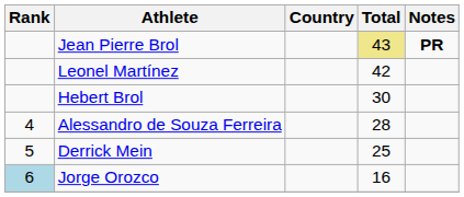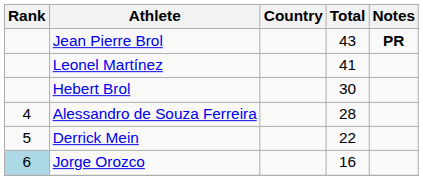 <table class="wikitable sortable" style="text-align:center">
 <tr>
 <th>Rank</th>
 <th>Athlete</th>
 <th>Country</th>
 <th>Total</th>
 <th>Notes</th>
 </tr>
 <tr>
 <td></td>
 <td align=left><a href='#'>Jean Pierre Brol</a></td>
 <td align=left></td>
-<td style="background: khaki;">43</td>
+<td>43</td>
 <td><strong>PR</strong></td>
 </tr>
 <tr>
 <td></td>
 <td align=left><a href='#'>Leonel Martínez</a></td>
 <td align=left></td>
-<td>42</td>
+<td>41</td>
 <td></td>
 </tr>
 <tr>
 <td></td>
 <td align=left><a href='#'>Hebert Brol</a></td>
 <td align=left></td>
 <td>30</td>
 <td></td>
 </tr>
 <tr>
 <td>4</td>
 <td align=left><a href='#'>Alessandro de Souza Ferreira</a></td>
 <td align=left></td>
 <td>28</td>
 <td></td>
 </tr>
 <tr>
 <td>5</td>
 <td align=left><a href='#'>Derrick Mein</a></td>
 <td align=left></td>
-<td>25</td>
+<td>22</td>
 <td></td>
 </tr>
 <tr>
 <td style="background: lightblue;">6</td>
 <td align=left><a href='#'>Jorge Orozco</a></td>
 <td align=left></td>
 <td>16</td>
 <td></td>
 </tr>
 <tr>
 </tr>
 </table>
